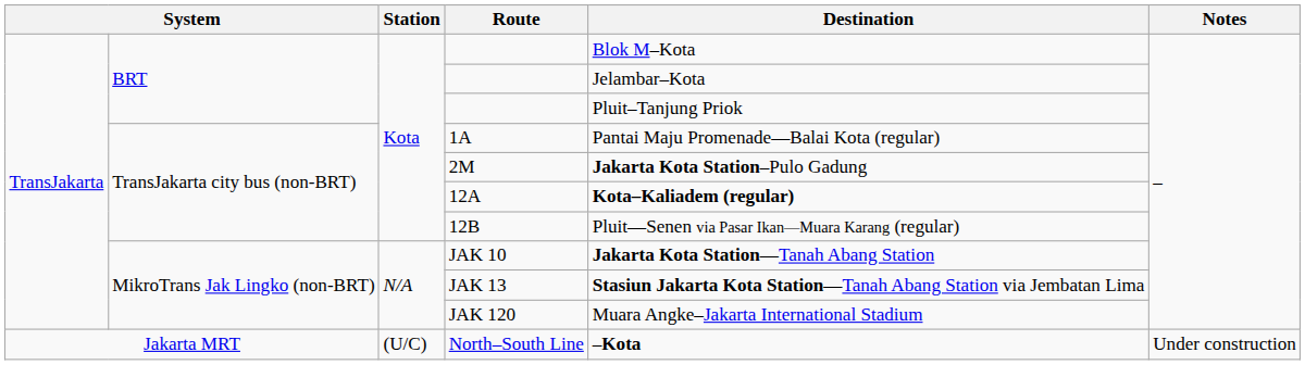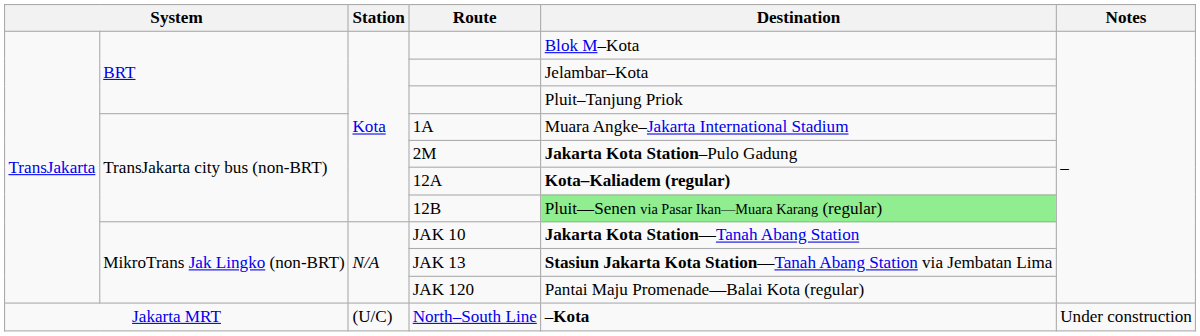 <table class="wikitable">
 <tr>
 <th colspan="2">System</th>
 <th>Station</th>
 <th>Route</th>
 <th>Destination</th>
 <th>Notes</th>
 </tr>
 <tr>
 <td rowspan="10"><a href='#'>TransJakarta</a></td>
 <td rowspan="3"><a href='#'>BRT</a></td>
 <td rowspan="7"><a href='#'>Kota</a></td>
 <td></td>
 <td><a href='#'>Blok M</a>–Kota</td>
 <td rowspan="10">–</td>
 </tr>
 <tr>
 <td></td>
 <td>Jelambar–Kota</td>
 </tr>
 <tr>
 <td></td>
 <td>Pluit–Tanjung Priok</td>
 </tr>
 <tr>
 <td rowspan="4">TransJakarta city bus (non-BRT)</td>
 <td>1A</td>
-<td>Pantai Maju Promenade—Balai Kota (regular)</td>
+<td>Muara Angke–<a href='#'>Jakarta International Stadium</a></td>
 </tr>
 <tr>
 <td>2M</td>
 <td><strong>Jakarta Kota Station</strong>–Pulo Gadung</td>
 </tr>
 <tr>
 <td>12A</td>
 <td><strong>Kota–Kaliadem (regular)</strong></td>
 </tr>
 <tr>
 <td>12B</td>
-<td>Pluit—Senen <small>via Pasar Ikan—Muara Karang</small> (regular)</td>
+<td style="background: lightgreen;">Pluit—Senen <small>via Pasar Ikan—Muara Karang</small> (regular)</td>
 </tr>
 <tr>
 <td rowspan="3">MikroTrans <a href='#'>Jak Lingko</a> (non-BRT)</td>
 <td rowspan="3"><em>N/A</em></td>
 <td>JAK 10</td>
 <td><strong>Jakarta Kota Station</strong>—<a href='#'>Tanah Abang Station</a></td>
 </tr>
 <tr>
 <td>JAK 13</td>
 <td><strong>Stasiun Jakarta Kota Station</strong>—<a href='#'>Tanah Abang Station</a> via Jembatan Lima</td>
 </tr>
 <tr>
 <td>JAK 120</td>
-<td>Muara Angke–<a href='#'>Jakarta International Stadium</a></td>
+<td>Pantai Maju Promenade—Balai Kota (regular)</td>
 </tr>
 <tr>
 <td colspan="2" align="center"><a href='#'>Jakarta MRT</a></td>
 <td><em></em> (U/C)</td>
 <td> <a href='#'>North–South Line</a></td>
 <td>–<strong>Kota</strong></td>
 <td>Under construction</td>
 </tr>
 </table>
